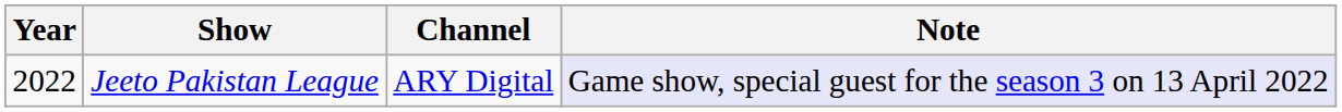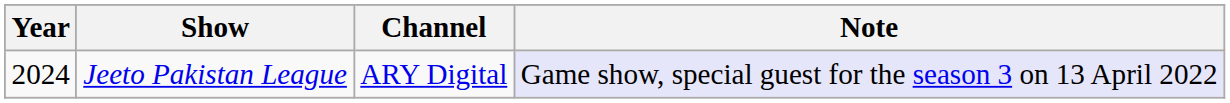 <table class="wikitable">
 <tr>
 <th>Year</th>
 <th>Show</th>
 <th>Channel</th>
 <th>Note</th>
 </tr>
 <tr>
-<td>2022</td>
+<td>2024</td>
 <td><em><a href='#'>Jeeto Pakistan League</a></em></td>
 <td><a href='#'>ARY Digital</a></td>
 <td style="background: lavender;">Game show, special guest for the <a href='#'>season 3</a> on 13 April 2022</td>
 </tr>
 </table>
